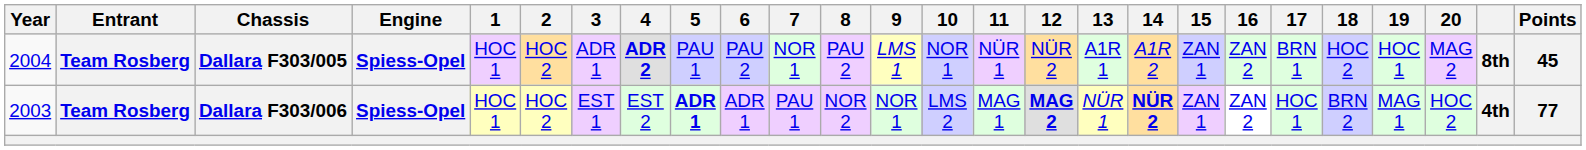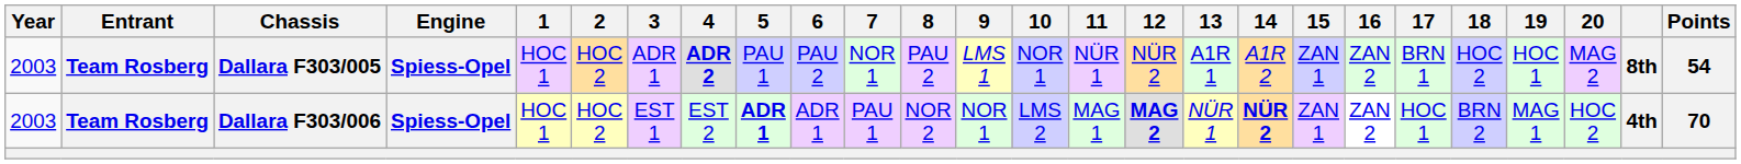 <table class="wikitable" style="text-align:center; font-size:85%">
 <tr>
 <th scope="col">Year</th>
 <th scope="col">Entrant</th>
 <th scope="col">Chassis</th>
 <th scope="col">Engine</th>
 <th scope="col">1</th>
 <th scope="col">2</th>
 <th scope="col">3</th>
 <th scope="col">4</th>
 <th scope="col">5</th>
 <th scope="col">6</th>
 <th scope="col">7</th>
 <th scope="col">8</th>
 <th scope="col">9</th>
 <th scope="col">10</th>
 <th scope="col">11</th>
 <th scope="col">12</th>
 <th scope="col">13</th>
 <th scope="col">14</th>
 <th scope="col">15</th>
 <th scope="col">16</th>
 <th scope="col">17</th>
 <th scope="col">18</th>
 <th scope="col">19</th>
 <th scope="col">20</th>
 <th scope="col"></th>
 <th scope="col">Points</th>
 </tr>
 <tr>
-<td><a href='#'>2004</a></td>
+<td><a href='#'>2003</a></td>
 <th nowrap><a href='#'>Team Rosberg</a></th>
 <th nowrap><a href='#'>Dallara</a> F303/005</th>
 <th nowrap><a href='#'>Spiess-Opel</a></th>
 <td style="background:#EFCFFF;"><a href='#'>HOC<br>1</a><br></td>
 <td style="background:#FFDF9F;"><a href='#'>HOC<br>2</a><br></td>
 <td style="background:#EFCFFF;"><a href='#'>ADR<br>1</a><br></td>
 <td style="background:#DFDFDF;"><strong><a href='#'>ADR<br>2</a></strong><br></td>
 <td style="background:#CFCFFF;"><a href='#'>PAU<br>1</a><br></td>
 <td style="background:#CFCFFF;"><a href='#'>PAU<br>2</a><br></td>
 <td style="background:#DFFFDF;"><a href='#'>NOR<br>1</a><br></td>
 <td style="background:#EFCFFF;"><a href='#'>PAU<br>2</a><br></td>
 <td style="background:#FFFFBF;"><em><a href='#'>LMS<br>1</a></em><br></td>
 <td style="background:#CFCFFF;"><a href='#'>NOR<br>1</a><br></td>
 <td style="background:#EFCFFF;"><a href='#'>NÜR<br>1</a><br></td>
 <td style="background:#FFDF9F;"><a href='#'>NÜR<br>2</a><br></td>
 <td style="background:#DFFFDF;"><a href='#'>A1R<br>1</a><br></td>
 <td style="background:#FFDF9F;"><em><a href='#'>A1R<br>2</a></em><br></td>
 <td style="background:#CFCFFF;"><a href='#'>ZAN<br>1</a><br></td>
 <td style="background:#DFFFDF;"><a href='#'>ZAN<br>2</a><br></td>
 <td style="background:#DFFFDF;"><a href='#'>BRN<br>1</a><br></td>
 <td style="background:#CFCFFF;"><a href='#'>HOC<br>2</a><br></td>
 <td style="background:#DFFFDF;"><a href='#'>HOC<br>1</a><br></td>
 <td style="background:#EFCFFF;"><a href='#'>MAG<br>2</a><br></td>
 <th>8th</th>
-<th>45</th>
+<th>54</th>
 </tr>
 <tr>
 <td><a href='#'>2003</a></td>
 <th nowrap><a href='#'>Team Rosberg</a></th>
 <th nowrap><a href='#'>Dallara</a> F303/006</th>
 <th nowrap><a href='#'>Spiess-Opel</a></th>
 <td style="background:#FFFFBF;"><a href='#'>HOC<br>1</a><br></td>
 <td style="background:#FFFFBF;"><a href='#'>HOC<br>2</a><br></td>
 <td style="background:#EFCFFF;"><a href='#'>EST<br>1</a><br></td>
 <td style="background:#DFFFDF;"><a href='#'>EST<br>2</a><br></td>
 <td style="background:#DFFFDF;"><strong><a href='#'>ADR<br>1</a><br></strong></td>
 <td style="background:#EFCFFF;"><a href='#'>ADR<br>1</a><br></td>
 <td style="background:#EFCFFF;"><a href='#'>PAU<br>1</a><br></td>
 <td style="background:#EFCFFF;"><a href='#'>NOR<br>2</a><br></td>
 <td style="background:#DFFFDF;"><a href='#'>NOR<br>1</a><br></td>
 <td style="background:#CFCFFF;"><a href='#'>LMS<br>2</a><br></td>
 <td style="background:#DFFFDF;"><a href='#'>MAG<br>1</a><br></td>
 <td style="background:#DFDFDF;"><strong><a href='#'>MAG<br>2</a></strong><br></td>
 <td style="background:#FFFFBF;"><em><a href='#'>NÜR<br>1</a></em><br></td>
 <td style="background:#FFDF9F;"><strong><a href='#'>NÜR<br>2</a></strong><br></td>
 <td style="background:#EFCFFF;"><a href='#'>ZAN<br>1</a><br></td>
 <td style="background:#FFFFFF;"><a href='#'>ZAN<br>2</a><br></td>
 <td style="background:#DFFFDF;"><a href='#'>HOC<br>1</a><br></td>
 <td style="background:#CFCFFF;"><a href='#'>BRN<br>2</a><br></td>
 <td style="background:#DFFFDF;"><a href='#'>MAG<br>1</a><br></td>
 <td style="background:#DFFFDF;"><a href='#'>HOC<br>2</a><br></td>
 <th>4th</th>
-<th>77</th>
+<th>70</th>
 </tr>
 <tr>
 <th colspan="27"></th>
 </tr>
 </table>
